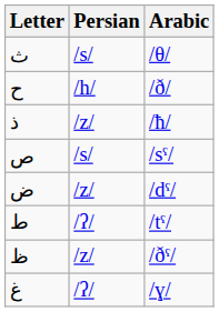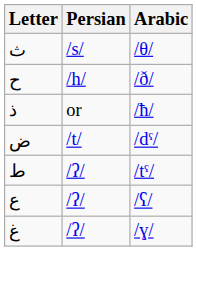 <table class="wikitable">
 <tr>
 <th>Letter</th>
 <th>Persian</th>
 <th>Arabic</th>
 </tr>
 <tr>
 <td>ث</td>
 <td><a href='#'>/s/</a></td>
 <td><a href='#'>/θ/</a></td>
 </tr>
 <tr>
 <td>ح</td>
 <td><a href='#'>/h/</a></td>
 <td><a href='#'>/ð/</a></td>
 </tr>
 <tr>
 <td>ذ</td>
-<td><a href='#'>/z/</a></td>
+<td> or </td>
 <td><a href='#'>/ħ/</a></td>
 </tr>
 <tr>
-<td>ص</td>
-<td><a href='#'>/s/</a></td>
-<td><a href='#'>/sˤ/</a></td>
-</tr>
-<tr>
 <td>ض</td>
-<td><a href='#'>/z/</a></td>
+<td><a href='#'>/t/</a></td>
 <td><a href='#'>/dˤ/</a></td>
 </tr>
 <tr>
 <td>ط</td>
 <td><a href='#'>/ʔ/</a></td>
 <td><a href='#'>/tˤ/</a></td>
 </tr>
 <tr>
-<td>ظ</td>
-<td><a href='#'>/z/</a></td>
-<td><a href='#'>/ðˤ/</a></td>
+<td>ع</td>
+<td><a href='#'>/ʔ/</a></td>
+<td><a href='#'>/ʕ/</a></td>
 </tr>
 <tr>
 <td>غ</td>
 <td><a href='#'>/ʔ/</a></td>
 <td><a href='#'>/ɣ/</a></td>
 </tr>
 </table>
